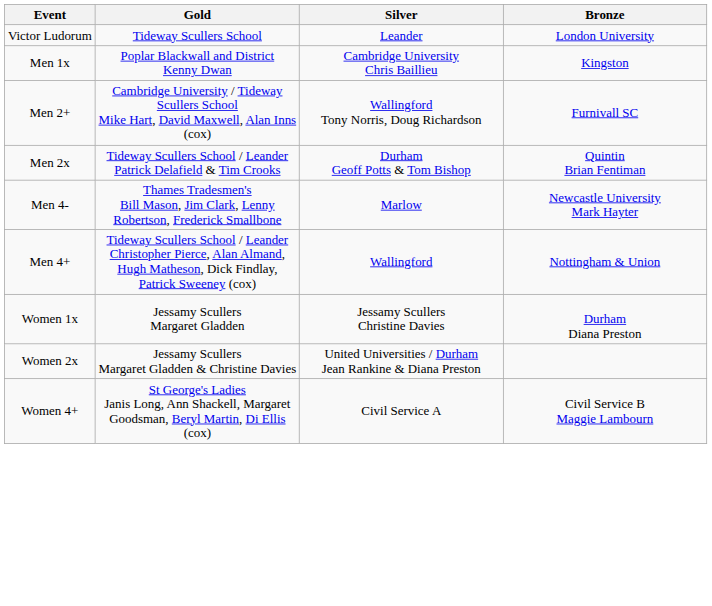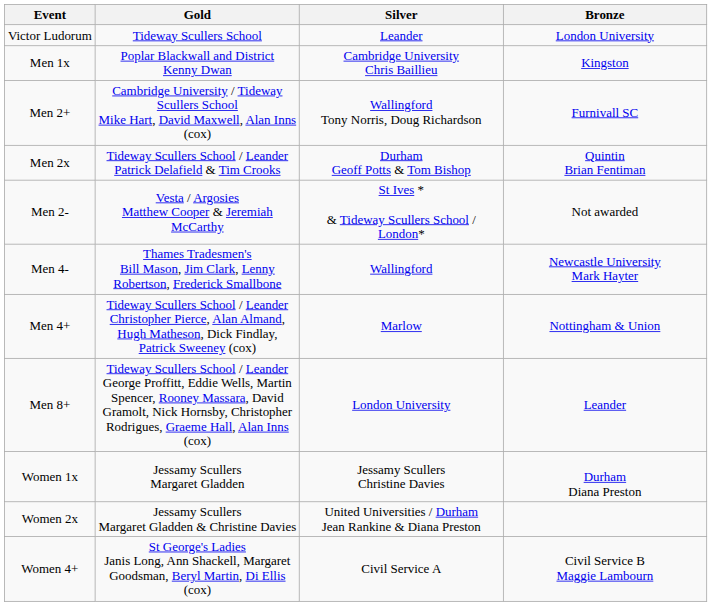 <table class="wikitable" style="text-align:center">
 <tr>
 <th width=120>Event</th>
 <th width=300>Gold</th>
 <th width=300>Silver</th>
 <th width=300>Bronze</th>
 </tr>
 <tr>
 <td>Victor Ludorum</td>
 <td><a href='#'>Tideway Scullers School</a></td>
 <td><a href='#'>Leander</a></td>
 <td><a href='#'>London University</a></td>
 </tr>
 <tr>
 <td>Men 1x</td>
 <td><a href='#'>Poplar Blackwall and District</a><br><a href='#'>Kenny Dwan</a></td>
 <td><a href='#'>Cambridge University</a><br><a href='#'>Chris Baillieu</a></td>
 <td><a href='#'>Kingston</a><br></td>
 </tr>
 <tr>
 <td>Men 2+</td>
 <td><a href='#'>Cambridge University</a> / <a href='#'>Tideway Scullers School</a><br><a href='#'>Mike Hart</a>, <a href='#'>David Maxwell</a>, <a href='#'>Alan Inns</a> (cox)</td>
 <td><a href='#'>Wallingford</a> <br>Tony Norris, Doug Richardson</td>
 <td><a href='#'>Furnivall SC</a><br></td>
 </tr>
 <tr>
 <td>Men 2x</td>
 <td><a href='#'>Tideway Scullers School</a> / <a href='#'>Leander</a><br><a href='#'>Patrick Delafield</a> & <a href='#'>Tim Crooks</a></td>
 <td><a href='#'>Durham</a><br><a href='#'>Geoff Potts</a> & <a href='#'>Tom Bishop</a></td>
 <td><a href='#'>Quintin</a><br><a href='#'>Brian Fentiman</a></td>
 </tr>
 <tr>
+<td>Men 2-</td>
+<td><a href='#'>Vesta</a> / <a href='#'>Argosies</a><br><a href='#'>Matthew Cooper</a> & <a href='#'>Jeremiah McCarthy</a></td>
+<td><a href='#'>St Ives</a> *<br><br> & <a href='#'>Tideway Scullers School</a> / <a href='#'>London</a>*<br></td>
+<td>Not awarded</td>
+</tr>
+<tr>
 <td>Men 4-</td>
 <td><a href='#'>Thames Tradesmen's</a><br><a href='#'>Bill Mason</a>, <a href='#'>Jim Clark</a>, <a href='#'>Lenny Robertson</a>, <a href='#'>Frederick Smallbone</a></td>
-<td><a href='#'>Marlow</a> <br></td>
+<td><a href='#'>Wallingford</a> <br></td>
 <td><a href='#'>Newcastle University</a><br><a href='#'>Mark Hayter</a></td>
 </tr>
 <tr>
 <td>Men 4+</td>
 <td><a href='#'>Tideway Scullers School</a> / <a href='#'>Leander</a><br><a href='#'>Christopher Pierce</a>, <a href='#'>Alan Almand</a>, <a href='#'>Hugh Matheson</a>, Dick Findlay, <a href='#'>Patrick Sweeney</a> (cox)</td>
-<td><a href='#'>Wallingford</a> <br></td>
+<td><a href='#'>Marlow</a> <br></td>
 <td><a href='#'>Nottingham & Union</a><br></td>
+</tr>
+<tr>
+<td>Men 8+</td>
+<td><a href='#'>Tideway Scullers School</a> / <a href='#'>Leander</a><br>George Proffitt, Eddie Wells, Martin Spencer, <a href='#'>Rooney Massara</a>, David Gramolt, Nick Hornsby, Christopher Rodrigues, <a href='#'>Graeme Hall</a>, <a href='#'>Alan Inns</a> (cox)</td>
+<td><a href='#'>London University</a><br></td>
+<td><a href='#'>Leander</a><br></td>
 </tr>
 <tr>
 <td>Women 1x</td>
 <td>Jessamy Scullers<br>Margaret Gladden</td>
 <td>Jessamy Scullers<br> Christine Davies</td>
 <td><br> <a href='#'>Durham</a><br>Diana Preston</td>
 </tr>
 <tr>
 <td>Women 2x</td>
 <td>Jessamy Scullers<br>Margaret Gladden & Christine Davies</td>
 <td>United Universities / <a href='#'>Durham</a><br>Jean Rankine & Diana Preston</td>
 <td></td>
 </tr>
 <tr>
 <td>Women 4+</td>
 <td><a href='#'>St George's Ladies</a><br> Janis Long, Ann Shackell, Margaret Goodsman, <a href='#'>Beryl Martin</a>, <a href='#'>Di Ellis</a> (cox)</td>
 <td>Civil Service A<br></td>
 <td>Civil Service B<br><a href='#'>Maggie Lambourn</a></td>
 </tr>
 </table>
